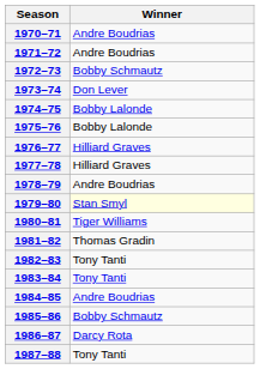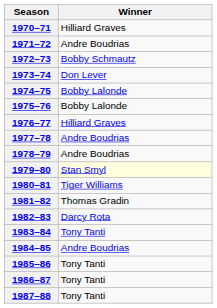 <table class="wikitable">
 <tr>
 <th scope="col" style="width:5em">Season</th>
 <th scope="col" style="width:15em">Winner</th>
 </tr>
 <tr>
 <th scope="row"><a href='#'>1970–71</a></th>
-<td><a href='#'>Andre Boudrias</a></td>
+<td>Hilliard Graves</td>
 </tr>
 <tr>
 <th scope="row"><a href='#'>1971–72</a></th>
 <td>Andre Boudrias</td>
 </tr>
 <tr>
 <th scope="row"><a href='#'>1972–73</a></th>
 <td><a href='#'>Bobby Schmautz</a></td>
 </tr>
 <tr>
 <th scope="row"><a href='#'>1973–74</a></th>
 <td><a href='#'>Don Lever</a></td>
 </tr>
 <tr>
 <th scope="row"><a href='#'>1974–75</a></th>
 <td><a href='#'>Bobby Lalonde</a></td>
 </tr>
 <tr>
 <th scope="row"><a href='#'>1975–76</a></th>
 <td>Bobby Lalonde</td>
 </tr>
 <tr>
 <th scope="row"><a href='#'>1976–77</a></th>
 <td><a href='#'>Hilliard Graves</a></td>
 </tr>
 <tr>
 <th scope="row"><a href='#'>1977–78</a></th>
-<td>Hilliard Graves</td>
+<td><a href='#'>Andre Boudrias</a></td>
 </tr>
 <tr>
 <th scope="row"><a href='#'>1978–79</a></th>
 <td>Andre Boudrias</td>
 </tr>
 <tr>
 <th scope="row"><a href='#'>1979–80</a></th>
 <td style="background: lightyellow;"><a href='#'>Stan Smyl</a></td>
 </tr>
 <tr>
 <th scope="row"><a href='#'>1980–81</a></th>
 <td><a href='#'>Tiger Williams</a></td>
 </tr>
 <tr>
 <th scope="row"><a href='#'>1981–82</a></th>
 <td>Thomas Gradin</td>
 </tr>
 <tr>
 <th scope="row"><a href='#'>1982–83</a></th>
-<td>Tony Tanti</td>
+<td><a href='#'>Darcy Rota</a></td>
 </tr>
 <tr>
 <th scope="row"><a href='#'>1983–84</a></th>
 <td><a href='#'>Tony Tanti</a></td>
 </tr>
 <tr>
 <th scope="row"><a href='#'>1984–85</a></th>
 <td><a href='#'>Andre Boudrias</a></td>
 </tr>
 <tr>
 <th scope="row"><a href='#'>1985–86</a></th>
-<td><a href='#'>Bobby Schmautz</a></td>
+<td>Tony Tanti</td>
 </tr>
 <tr>
 <th scope="row"><a href='#'>1986–87</a></th>
-<td><a href='#'>Darcy Rota</a></td>
+<td>Tony Tanti</td>
 </tr>
 <tr>
 <th scope="row"><a href='#'>1987–88</a></th>
 <td>Tony Tanti</td>
 </tr>
 </table>
